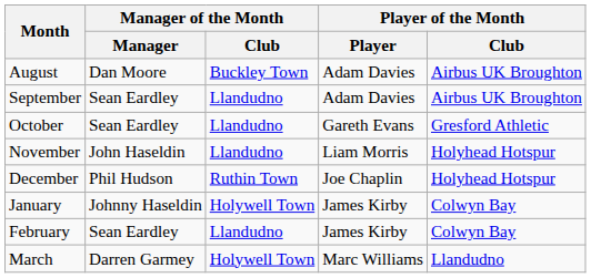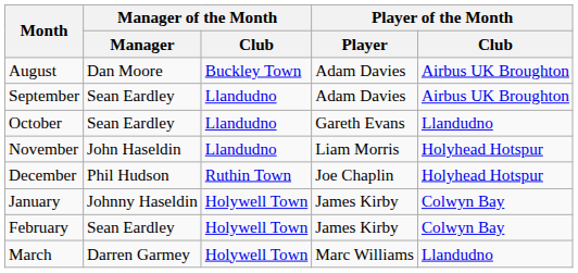 <table class="wikitable">
 <tr>
 <th rowspan="2">Month</th>
 <th colspan="2">Manager of the Month</th>
 <th colspan="2">Player of the Month</th>
 </tr>
 <tr>
 <th>Manager</th>
 <th>Club</th>
 <th>Player</th>
 <th>Club</th>
 </tr>
 <tr>
 <td>August</td>
 <td>Dan Moore</td>
 <td><a href='#'>Buckley Town</a></td>
 <td>Adam Davies</td>
 <td><a href='#'>Airbus UK Broughton</a></td>
 </tr>
 <tr>
 <td>September</td>
 <td>Sean Eardley</td>
 <td><a href='#'>Llandudno</a></td>
 <td>Adam Davies</td>
 <td><a href='#'>Airbus UK Broughton</a></td>
 </tr>
 <tr>
 <td>October</td>
 <td>Sean Eardley</td>
 <td><a href='#'>Llandudno</a></td>
 <td>Gareth Evans</td>
-<td><a href='#'>Gresford Athletic</a></td>
+<td><a href='#'>Llandudno</a></td>
 </tr>
 <tr>
 <td>November</td>
 <td>John Haseldin</td>
 <td><a href='#'>Llandudno</a></td>
 <td>Liam Morris</td>
 <td><a href='#'>Holyhead Hotspur</a></td>
 </tr>
 <tr>
 <td>December</td>
 <td>Phil Hudson</td>
 <td><a href='#'>Ruthin Town</a></td>
 <td>Joe Chaplin</td>
 <td><a href='#'>Holyhead Hotspur</a></td>
 </tr>
 <tr>
 <td>January</td>
 <td>Johnny Haseldin</td>
 <td><a href='#'>Holywell Town</a></td>
 <td>James Kirby</td>
 <td><a href='#'>Colwyn Bay</a></td>
 </tr>
 <tr>
 <td>February</td>
 <td>Sean Eardley</td>
-<td><a href='#'>Llandudno</a></td>
+<td><a href='#'>Holywell Town</a></td>
 <td>James Kirby</td>
 <td><a href='#'>Colwyn Bay</a></td>
 </tr>
 <tr>
 <td>March</td>
 <td>Darren Garmey</td>
 <td><a href='#'>Holywell Town</a></td>
 <td>Marc Williams</td>
 <td><a href='#'>Llandudno</a></td>
 </tr>
 </table>
